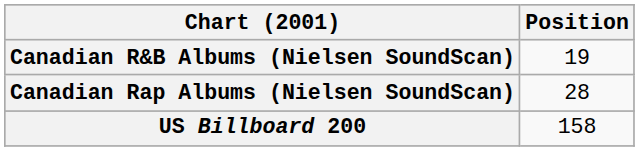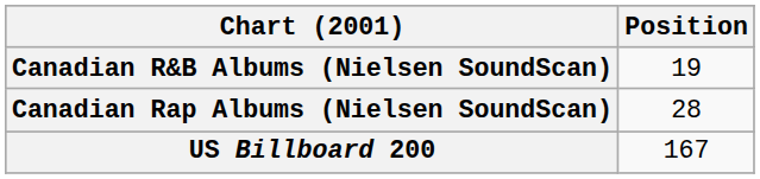 <table class="wikitable plainrowheaders" style="text-align:center">
 <tr>
 <th scope="col">Chart (2001)</th>
 <th scope="col">Position</th>
 </tr>
 <tr>
 <th scope="row">Canadian R&B Albums (Nielsen SoundScan)</th>
 <td>19</td>
 </tr>
 <tr>
 <th scope="row">Canadian Rap Albums (Nielsen SoundScan)</th>
 <td>28</td>
 </tr>
 <tr>
 <th scope="row">US <em>Billboard</em> 200</th>
-<td>158</td>
+<td>167</td>
 </tr>
 </table>
